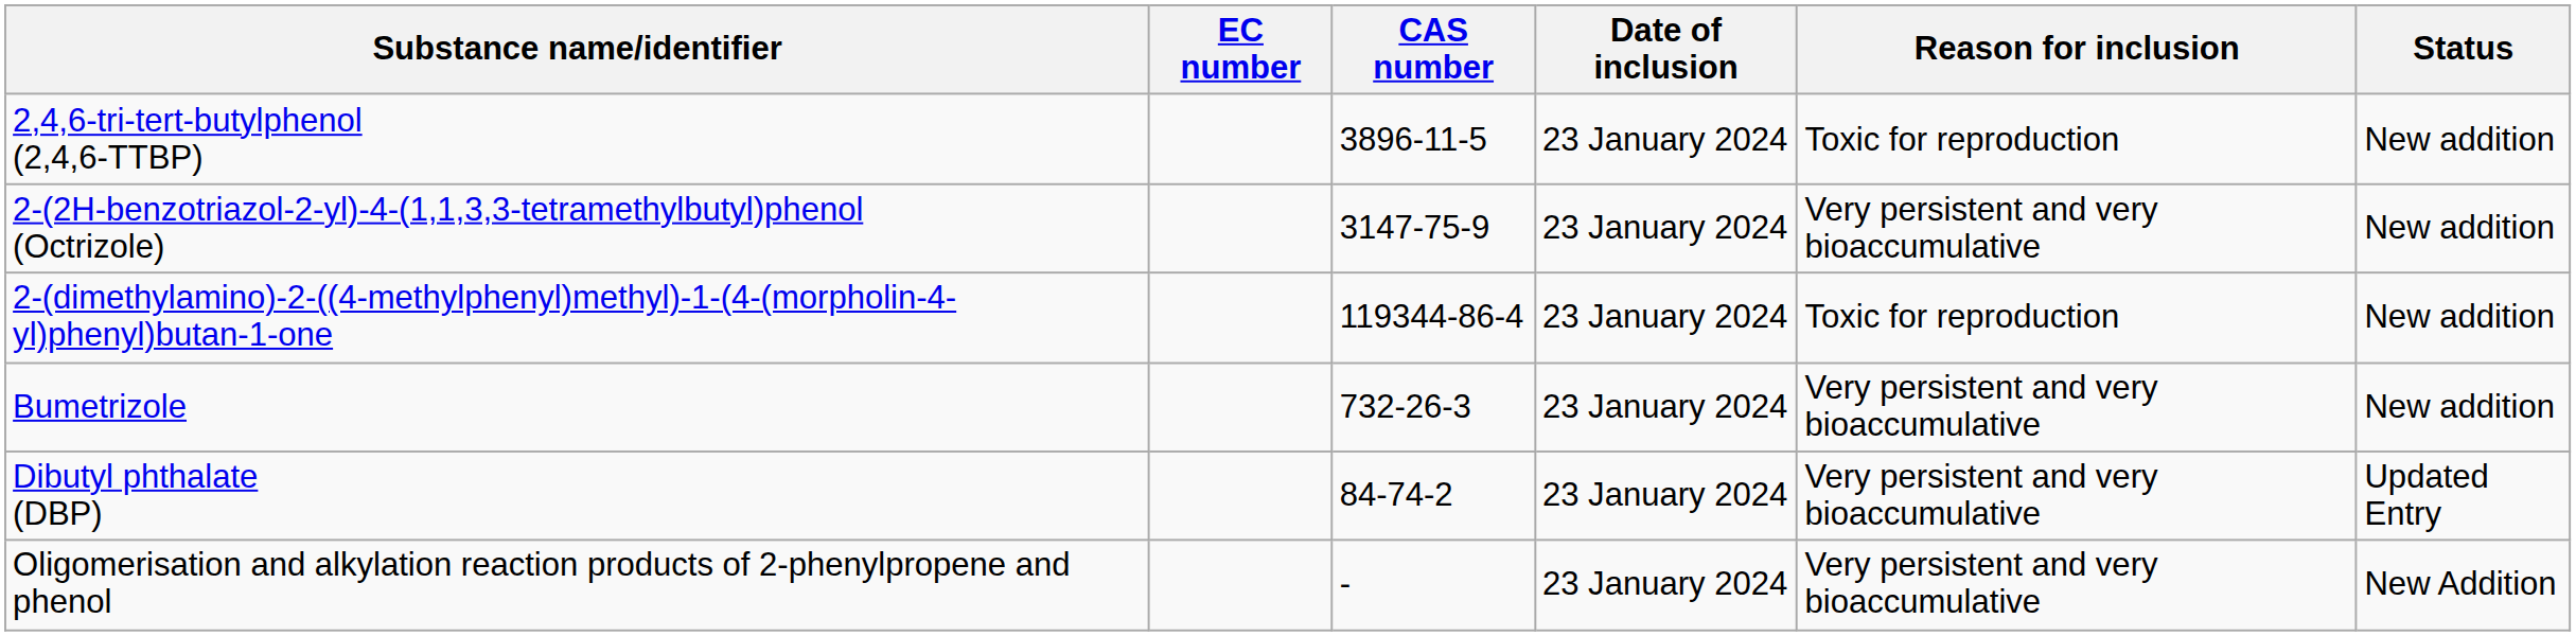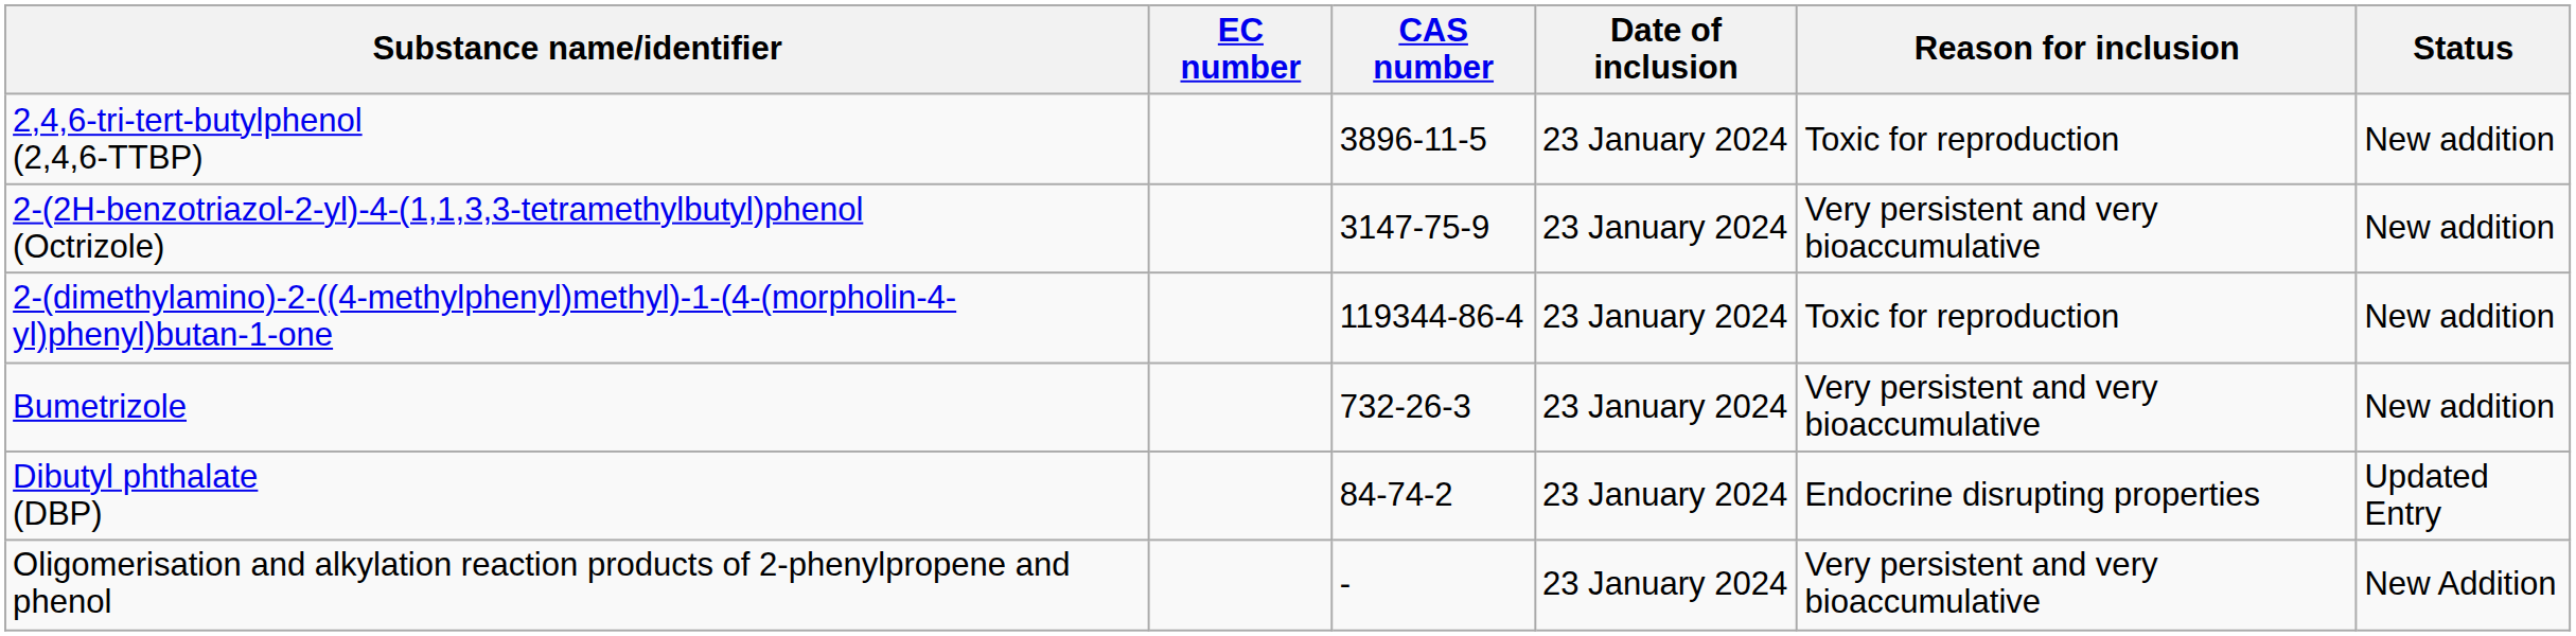 <table class="wikitable sortable">
 <tr>
 <th>Substance name/identifier</th>
 <th><a href='#'>EC number</a></th>
 <th><a href='#'>CAS number</a></th>
 <th>Date of inclusion</th>
 <th>Reason for inclusion</th>
 <th>Status</th>
 </tr>
 <tr>
 <td><a href='#'>2,4,6-tri-tert-butylphenol</a><br>(2,4,6-TTBP)</td>
 <td></td>
 <td>3896-11-5</td>
 <td>23 January 2024</td>
 <td>Toxic for reproduction</td>
 <td>New addition</td>
 </tr>
 <tr>
 <td><a href='#'>2-(2H-benzotriazol-2-yl)-4-(1,1,3,3-tetramethylbutyl)phenol</a><br>(Octrizole)</td>
 <td></td>
 <td>3147-75-9</td>
 <td>23 January 2024</td>
 <td>Very persistent and very bioaccumulative</td>
 <td>New addition</td>
 </tr>
 <tr>
 <td><a href='#'>2-(dimethylamino)-2-((4-methylphenyl)methyl)-1-(4-(morpholin-4-yl)phenyl)butan-1-one</a></td>
 <td></td>
 <td>119344-86-4</td>
 <td>23 January 2024</td>
 <td>Toxic for reproduction</td>
 <td>New addition</td>
 </tr>
 <tr>
 <td><a href='#'>Bumetrizole</a></td>
 <td></td>
 <td>732-26-3</td>
 <td>23 January 2024</td>
 <td>Very persistent and very bioaccumulative</td>
 <td>New addition</td>
 </tr>
 <tr>
 <td><a href='#'>Dibutyl phthalate</a><br>(DBP)</td>
 <td></td>
 <td>84-74-2</td>
 <td>23 January 2024</td>
-<td>Very persistent and very bioaccumulative</td>
+<td>Endocrine disrupting properties</td>
 <td>Updated Entry</td>
 </tr>
 <tr>
 <td>Oligomerisation and alkylation reaction products of 2-phenylpropene and phenol</td>
 <td></td>
 <td>-</td>
 <td>23 January 2024</td>
 <td>Very persistent and very bioaccumulative</td>
 <td>New Addition</td>
 </tr>
 </table>
